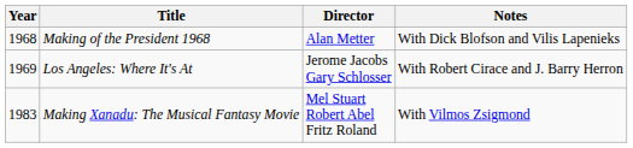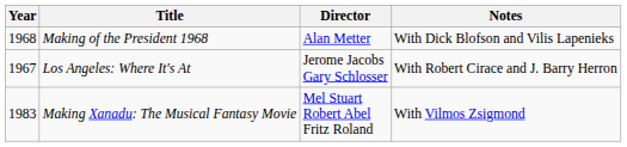 <table class="wikitable">
 <tr>
 <th>Year</th>
 <th>Title</th>
 <th>Director</th>
 <th>Notes</th>
 </tr>
 <tr>
 <td>1968</td>
 <td><em>Making of the President 1968</em></td>
 <td><a href='#'>Alan Metter</a></td>
 <td>With Dick Blofson and Vilis Lapenieks</td>
 </tr>
 <tr>
-<td>1969</td>
+<td>1967</td>
 <td><em>Los Angeles: Where It's At</em></td>
 <td>Jerome Jacobs<br><a href='#'>Gary Schlosser</a></td>
 <td>With Robert Cirace and J. Barry Herron</td>
 </tr>
 <tr>
 <td>1983</td>
 <td><em>Making <a href='#'>Xanadu</a>: The Musical Fantasy Movie</em></td>
 <td><a href='#'>Mel Stuart</a><br><a href='#'>Robert Abel</a><br>Fritz Roland</td>
 <td>With <a href='#'>Vilmos Zsigmond</a></td>
 </tr>
 </table>
